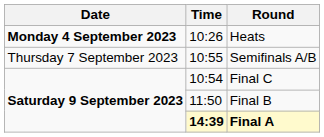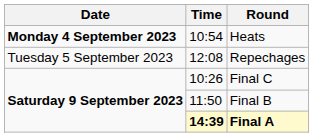 <table class="wikitable">
 <tr>
 <th>Date</th>
 <th>Time</th>
 <th>Round</th>
 </tr>
 <tr>
 <td><strong>Monday 4 September 2023</strong></td>
-<td>10:26</td>
+<td>10:54</td>
 <td>Heats</td>
 </tr>
 <tr>
-<td>Thursday 7 September 2023</td>
-<td>10:55</td>
-<td>Semifinals A/B</td>
+<td>Tuesday 5 September 2023</td>
+<td>12:08</td>
+<td>Repechages</td>
 </tr>
 <tr>
 <td rowspan=3><strong>Saturday 9 September 2023</strong></td>
-<td>10:54</td>
+<td>10:26</td>
 <td>Final C</td>
 </tr>
 <tr>
 <td>11:50</td>
 <td>Final B</td>
 </tr>
 <tr>
 <td style=background:lemonchiffon><strong>14:39</strong></td>
 <td style=background:lemonchiffon><strong>Final A</strong></td>
 </tr>
 </table>
